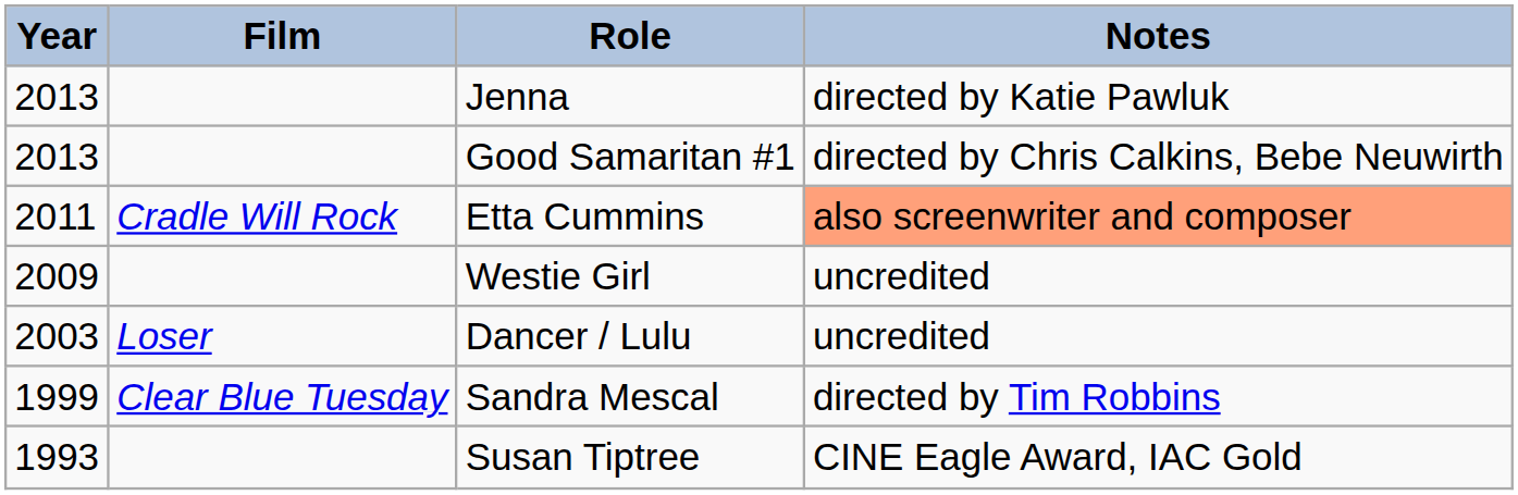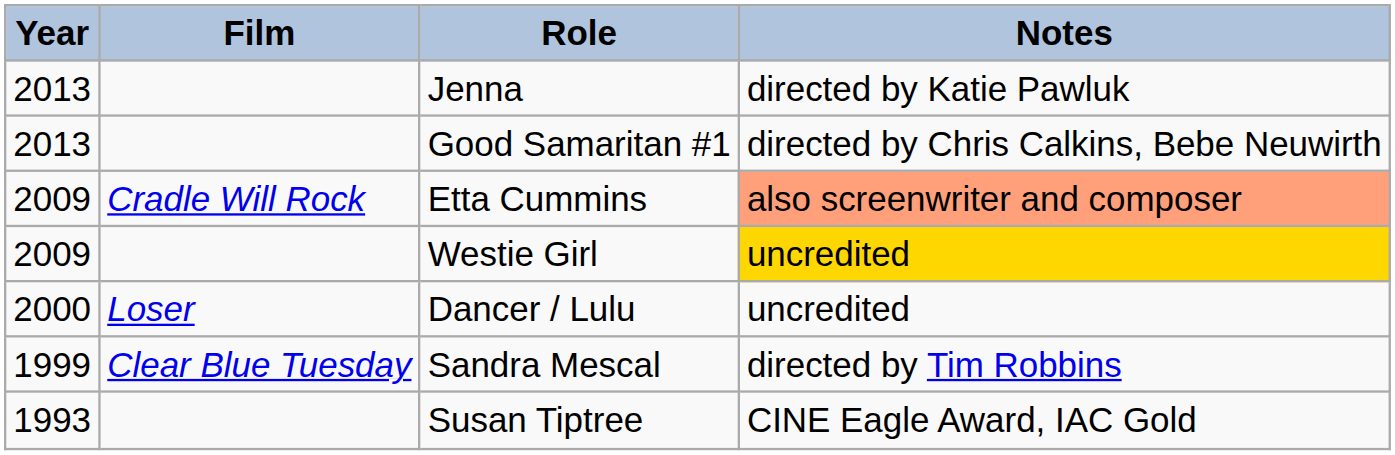 <table class="wikitable" style="font-size:95%;">
 <tr style="text-align:center;">
 <th style="background:#B0C4DE;">Year</th>
 <th style="background:#B0C4DE;">Film</th>
 <th style="background:#B0C4DE;">Role</th>
 <th style="background:#B0C4DE;">Notes</th>
 </tr>
 <tr>
 <td>2013</td>
 <td><em></em></td>
 <td>Jenna</td>
 <td>directed by Katie Pawluk</td>
 </tr>
 <tr>
 <td>2013</td>
 <td><em></em></td>
 <td>Good Samaritan #1</td>
 <td>directed by Chris Calkins, Bebe Neuwirth</td>
 </tr>
 <tr>
-<td>2011</td>
+<td>2009</td>
 <td><em><a href='#'>Cradle Will Rock</a></em></td>
 <td>Etta Cummins</td>
 <td style="background: lightsalmon;">also screenwriter and composer</td>
 </tr>
 <tr>
 <td>2009</td>
 <td><em></em></td>
 <td>Westie Girl</td>
-<td>uncredited</td>
+<td style="background: gold;">uncredited</td>
 </tr>
 <tr>
-<td>2003</td>
+<td>2000</td>
 <td><a href='#'><em>Loser</em></a></td>
 <td>Dancer / Lulu</td>
 <td>uncredited</td>
 </tr>
 <tr>
 <td>1999</td>
 <td><em><a href='#'>Clear Blue Tuesday</a></em></td>
 <td>Sandra Mescal</td>
 <td>directed by <a href='#'>Tim Robbins</a></td>
 </tr>
 <tr>
 <td>1993</td>
 <td><em></em></td>
 <td>Susan Tiptree</td>
 <td>CINE Eagle Award, IAC Gold</td>
 </tr>
 </table>
